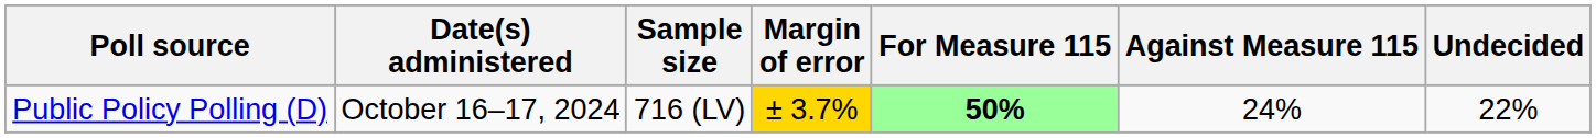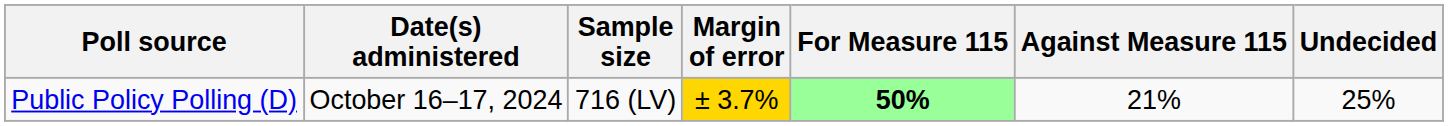 <table class="wikitable" style="font-size:90%;text-align:center;">
 <tr>
 <th>Poll source</th>
 <th>Date(s)<br>administered</th>
 <th>Sample<br>size</th>
 <th>Margin<br>of error</th>
 <th>For Measure 115</th>
 <th>Against Measure 115</th>
 <th>Undecided</th>
 </tr>
 <tr>
 <td style="text-align:left;"><a href='#'>Public Policy Polling (D)</a></td>
 <td data-sort-value="2024-10-17">October 16–17, 2024</td>
 <td>716 (LV)</td>
 <td style="background: gold;">± 3.7%</td>
 <td style="background: rgb(153, 255, 153);"><strong>50%</strong></td>
-<td>24%</td>
-<td>22%</td>
+<td>21%</td>
+<td>25%</td>
 </tr>
 </table>
